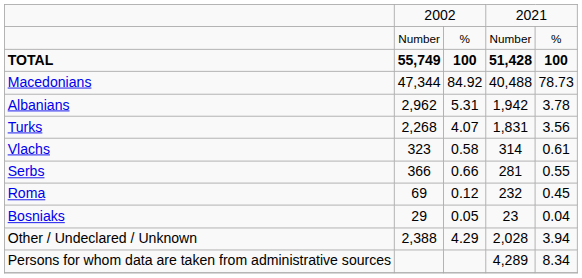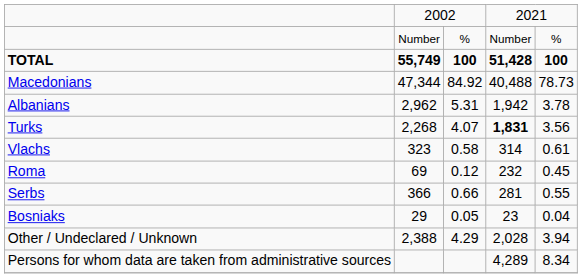 <table class="wikitable">
 <tr>
 <td></td>
 <td colspan="2" align="center">2002</td>
 <td colspan="2" align="center">2021</td>
 </tr>
 <tr>
 <td></td>
 <td align="center"><small>Number</small></td>
 <td align="center"><small>%</small></td>
 <td align="center"><small>Number</small></td>
 <td align="center"><small>%</small></td>
 </tr>
 <tr>
 <td><strong>TOTAL</strong></td>
 <td align="center"><strong>55,749</strong></td>
 <td align="center"><strong>100</strong></td>
 <td align="center"><strong>51,428</strong></td>
 <td align="center"><strong>100</strong></td>
 </tr>
 <tr>
 <td><a href='#'>Macedonians</a></td>
 <td align="center">47,344</td>
 <td align="center">84.92</td>
 <td align="center">40,488</td>
 <td align="center">78.73</td>
 </tr>
 <tr>
 <td><a href='#'>Albanians</a></td>
 <td align="center">2,962</td>
 <td align="center">5.31</td>
 <td align="center">1,942</td>
 <td align="center">3.78</td>
 </tr>
 <tr>
 <td><a href='#'>Turks</a></td>
 <td align="center">2,268</td>
 <td align="center">4.07</td>
-<td align="center">1,831</td>
+<td align="center"><strong>1,831</strong></td>
 <td align="center">3.56</td>
 </tr>
 <tr>
 <td><a href='#'>Vlachs</a></td>
 <td align="center">323</td>
 <td align="center">0.58</td>
 <td align="center">314</td>
 <td align="center">0.61</td>
 </tr>
 <tr>
+<td><a href='#'>Roma</a></td>
+<td align="center">69</td>
+<td align="center">0.12</td>
+<td align="center">232</td>
+<td align="center">0.45</td>
+</tr>
+<tr>
 <td><a href='#'>Serbs</a></td>
 <td align="center">366</td>
 <td align="center">0.66</td>
 <td align="center">281</td>
 <td align="center">0.55</td>
-</tr>
-<tr>
-<td><a href='#'>Roma</a></td>
-<td align="center">69</td>
-<td align="center">0.12</td>
-<td align="center">232</td>
-<td align="center">0.45</td>
 </tr>
 <tr>
 <td><a href='#'>Bosniaks</a></td>
 <td align="center">29</td>
 <td align="center">0.05</td>
 <td align="center">23</td>
 <td align="center">0.04</td>
 </tr>
 <tr>
 <td>Other / Undeclared / Unknown</td>
 <td align="center">2,388</td>
 <td align="center">4.29</td>
 <td align="center">2,028</td>
 <td align="center">3.94</td>
 </tr>
 <tr>
 <td>Persons for whom data are taken from administrative sources</td>
 <td align="center"></td>
 <td align="center"></td>
 <td align="center">4,289</td>
 <td align="center">8.34</td>
 </tr>
 <tr>
 </tr>
 </table>
